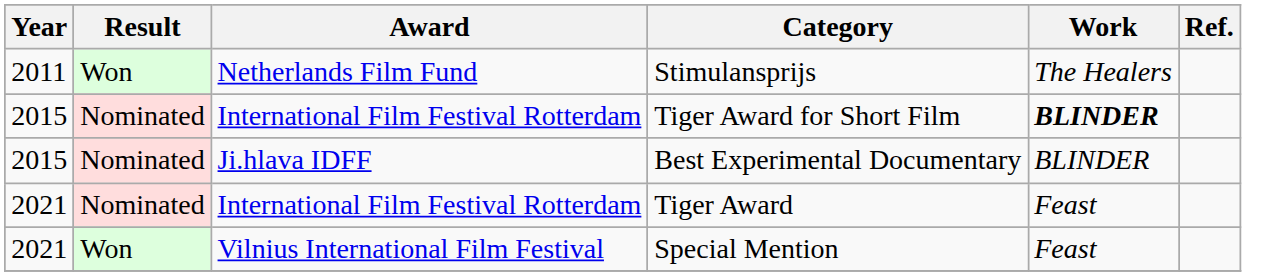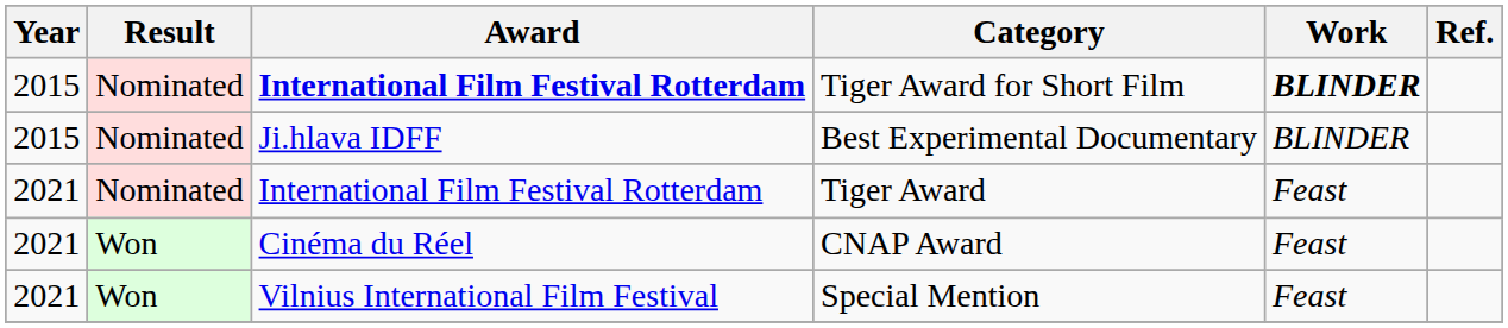 <table class="wikitable">
 <tr>
 <th>Year</th>
 <th>Result</th>
 <th>Award</th>
 <th>Category</th>
 <th>Work</th>
 <th>Ref.</th>
 </tr>
 <tr>
-<td rowspan="1">2011</td>
-<td style="background: #ddffdd">Won</td>
-<td><a href='#'>Netherlands Film Fund</a></td>
-<td>Stimulansprijs</td>
-<td><em>The Healers</em></td>
-<td></td>
-</tr>
-<tr>
 <td rowspan="1">2015</td>
 <td style="background: #ffdddd">Nominated</td>
-<td><a href='#'>International Film Festival Rotterdam</a></td>
+<td><strong><a href='#'>International Film Festival Rotterdam</a></strong></td>
 <td>Tiger Award for Short Film</td>
 <td><strong><em>BLINDER</em></strong></td>
 <td></td>
 </tr>
 <tr>
 <td rowspan="1">2015</td>
 <td style="background: #ffdddd">Nominated</td>
 <td><a href='#'>Ji.hlava IDFF</a></td>
 <td>Best Experimental Documentary</td>
 <td><em>BLINDER</em></td>
 <td></td>
 </tr>
 <tr>
 <td rowspan="1">2021</td>
 <td style="background: #ffdddd">Nominated</td>
 <td><a href='#'>International Film Festival Rotterdam</a></td>
 <td>Tiger Award</td>
 <td><em>Feast</em></td>
 <td></td>
 </tr>
 <tr>
 <td rowspan="1">2021</td>
 <td style="background: #ddffdd">Won</td>
+<td><a href='#'>Cinéma du Réel</a></td>
+<td>CNAP Award</td>
+<td><em>Feast</em></td>
+<td></td>
+</tr>
+<tr>
+<td rowspan="1">2021</td>
+<td style="background: #ddffdd">Won</td>
 <td><a href='#'>Vilnius International Film Festival</a></td>
 <td>Special Mention</td>
 <td><em>Feast</em></td>
 <td></td>
 </tr>
 <tr>
 </tr>
 </table>
